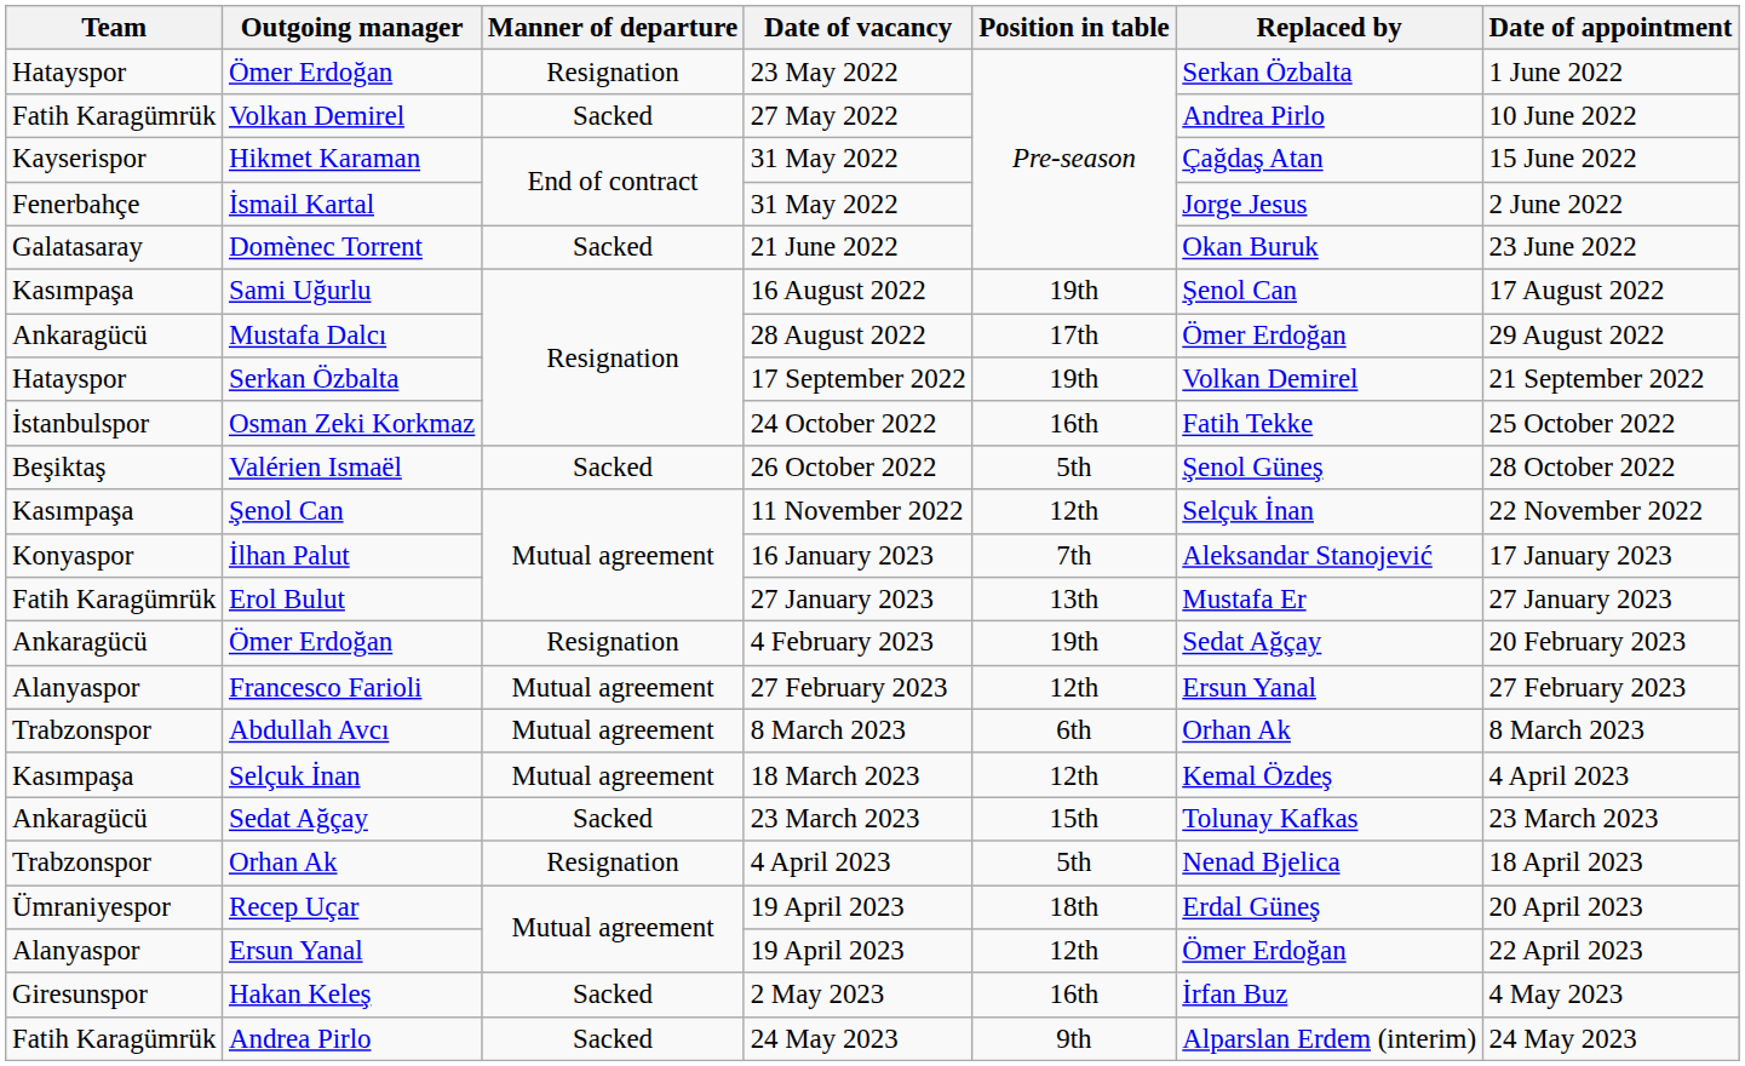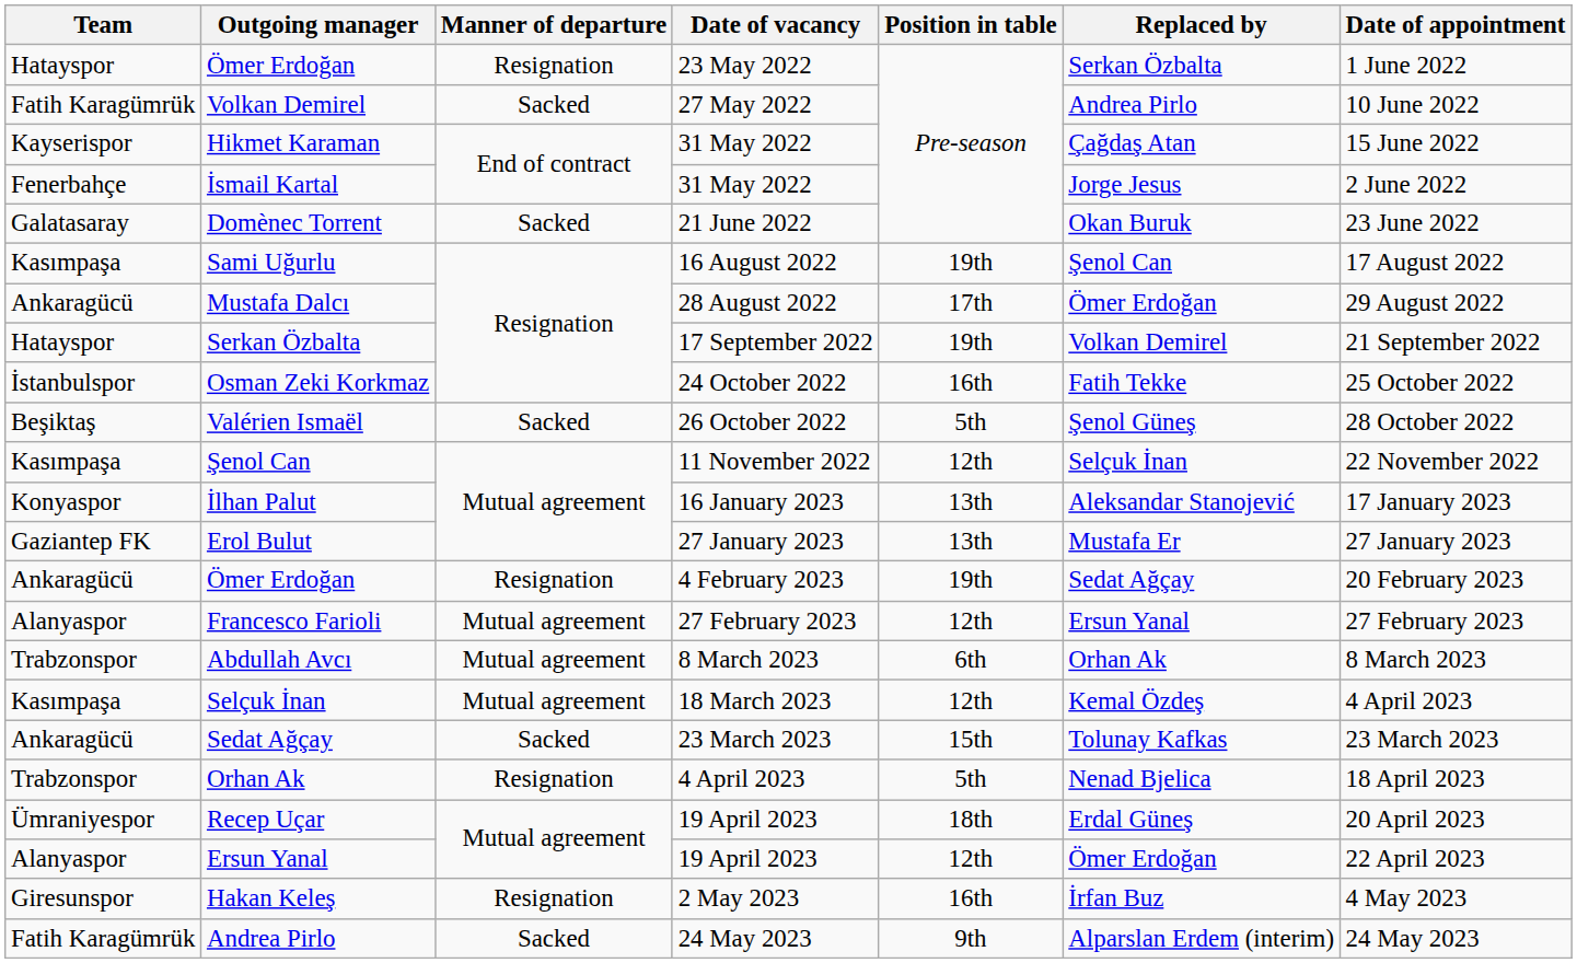 <table class="wikitable">
 <tr>
 <th>Team</th>
 <th>Outgoing manager</th>
 <th>Manner of departure</th>
 <th>Date of vacancy</th>
 <th>Position in table</th>
 <th>Replaced by</th>
 <th>Date of appointment</th>
 </tr>
 <tr>
 <td>Hatayspor</td>
 <td> <a href='#'>Ömer Erdoğan</a></td>
 <td align=center>Resignation</td>
 <td>23 May 2022</td>
 <td align=center rowspan=5><em>Pre-season</em></td>
 <td> <a href='#'>Serkan Özbalta</a></td>
 <td>1 June 2022</td>
 </tr>
 <tr>
 <td>Fatih Karagümrük</td>
 <td> <a href='#'>Volkan Demirel</a></td>
 <td align=center>Sacked</td>
 <td>27 May 2022</td>
 <td> <a href='#'>Andrea Pirlo</a></td>
 <td>10 June 2022</td>
 </tr>
 <tr>
 <td>Kayserispor</td>
 <td> <a href='#'>Hikmet Karaman</a></td>
 <td align=center rowspan=2>End of contract</td>
 <td>31 May 2022</td>
 <td> <a href='#'>Çağdaş Atan</a></td>
 <td>15 June 2022</td>
 </tr>
 <tr>
 <td>Fenerbahçe</td>
 <td> <a href='#'>İsmail Kartal</a></td>
 <td>31 May 2022</td>
 <td> <a href='#'>Jorge Jesus</a></td>
 <td>2 June 2022</td>
 </tr>
 <tr>
 <td>Galatasaray</td>
 <td> <a href='#'>Domènec Torrent</a></td>
 <td align=center>Sacked</td>
 <td>21 June 2022</td>
 <td> <a href='#'>Okan Buruk</a></td>
 <td>23 June 2022</td>
 </tr>
 <tr>
 <td>Kasımpaşa</td>
 <td> <a href='#'>Sami Uğurlu</a></td>
 <td align=center rowspan=4>Resignation</td>
 <td>16 August 2022</td>
 <td align=center>19th</td>
 <td> <a href='#'>Şenol Can</a></td>
 <td>17 August 2022</td>
 </tr>
 <tr>
 <td>Ankaragücü</td>
 <td> <a href='#'>Mustafa Dalcı</a></td>
 <td>28 August 2022</td>
 <td align=center>17th</td>
 <td> <a href='#'>Ömer Erdoğan</a></td>
 <td>29 August 2022</td>
 </tr>
 <tr>
 <td>Hatayspor</td>
 <td> <a href='#'>Serkan Özbalta</a></td>
 <td>17 September 2022</td>
 <td align=center>19th</td>
 <td> <a href='#'>Volkan Demirel</a></td>
 <td>21 September 2022</td>
 </tr>
 <tr>
 <td>İstanbulspor</td>
 <td> <a href='#'>Osman Zeki Korkmaz</a></td>
 <td>24 October 2022</td>
 <td align=center>16th</td>
 <td> <a href='#'>Fatih Tekke</a></td>
 <td>25 October 2022</td>
 </tr>
 <tr>
 <td>Beşiktaş</td>
 <td> <a href='#'>Valérien Ismaël</a></td>
 <td align=center>Sacked</td>
 <td>26 October 2022</td>
 <td align=center>5th</td>
 <td> <a href='#'>Şenol Güneş</a></td>
 <td>28 October 2022</td>
 </tr>
 <tr>
 <td>Kasımpaşa</td>
 <td> <a href='#'>Şenol Can</a></td>
 <td align=center rowspan=3>Mutual agreement</td>
 <td>11 November 2022</td>
 <td align=center>12th</td>
 <td> <a href='#'>Selçuk İnan</a></td>
 <td>22 November 2022</td>
 </tr>
 <tr>
 <td>Konyaspor</td>
 <td> <a href='#'>İlhan Palut</a></td>
 <td>16 January 2023</td>
-<td align=center>7th</td>
+<td align=center>13th</td>
 <td> <a href='#'>Aleksandar Stanojević</a></td>
 <td>17 January 2023</td>
 </tr>
 <tr>
-<td>Fatih Karagümrük</td>
+<td>Gaziantep FK</td>
 <td> <a href='#'>Erol Bulut</a></td>
 <td>27 January 2023</td>
 <td align=center>13th</td>
 <td> <a href='#'>Mustafa Er</a></td>
 <td>27 January 2023</td>
 </tr>
 <tr>
 <td>Ankaragücü</td>
 <td> <a href='#'>Ömer Erdoğan</a></td>
 <td align=center>Resignation</td>
 <td>4 February 2023</td>
 <td align=center>19th</td>
 <td> <a href='#'>Sedat Ağçay</a></td>
 <td>20 February 2023</td>
 </tr>
 <tr>
 <td>Alanyaspor</td>
 <td> <a href='#'>Francesco Farioli</a></td>
 <td align=center>Mutual agreement</td>
 <td>27 February 2023</td>
 <td align=center>12th</td>
 <td> <a href='#'>Ersun Yanal</a></td>
 <td>27 February 2023</td>
 </tr>
 <tr>
 <td>Trabzonspor</td>
 <td> <a href='#'>Abdullah Avcı</a></td>
 <td align=center>Mutual agreement</td>
 <td>8 March 2023</td>
 <td align=center>6th</td>
 <td> <a href='#'>Orhan Ak</a></td>
 <td>8 March 2023</td>
 </tr>
 <tr>
 <td>Kasımpaşa</td>
 <td> <a href='#'>Selçuk İnan</a></td>
 <td align=center>Mutual agreement</td>
 <td>18 March 2023</td>
 <td align=center>12th</td>
 <td> <a href='#'>Kemal Özdeş</a></td>
 <td>4 April 2023</td>
 </tr>
 <tr>
 <td>Ankaragücü</td>
 <td> <a href='#'>Sedat Ağçay</a></td>
 <td align=center>Sacked</td>
 <td>23 March 2023</td>
 <td align=center>15th</td>
 <td> <a href='#'>Tolunay Kafkas</a></td>
 <td>23 March 2023</td>
 </tr>
 <tr>
 <td>Trabzonspor</td>
 <td> <a href='#'>Orhan Ak</a></td>
 <td align=center>Resignation</td>
 <td>4 April 2023</td>
 <td align=center>5th</td>
 <td> <a href='#'>Nenad Bjelica</a></td>
 <td>18 April 2023</td>
 </tr>
 <tr>
 <td>Ümraniyespor</td>
 <td> <a href='#'>Recep Uçar</a></td>
 <td align=center rowspan=2>Mutual agreement</td>
 <td>19 April 2023</td>
 <td align=center>18th</td>
 <td> <a href='#'>Erdal Güneş</a></td>
 <td>20 April 2023</td>
 </tr>
 <tr>
 <td>Alanyaspor</td>
 <td> <a href='#'>Ersun Yanal</a></td>
 <td>19 April 2023</td>
 <td align=center>12th</td>
 <td> <a href='#'>Ömer Erdoğan</a></td>
 <td>22 April 2023</td>
 </tr>
 <tr>
 <td>Giresunspor</td>
 <td> <a href='#'>Hakan Keleş</a></td>
-<td align=center>Sacked</td>
+<td align=center>Resignation</td>
 <td>2 May 2023</td>
 <td align=center>16th</td>
 <td> <a href='#'>İrfan Buz</a></td>
 <td>4 May 2023</td>
 </tr>
 <tr>
 <td>Fatih Karagümrük</td>
 <td> <a href='#'>Andrea Pirlo</a></td>
 <td align=center>Sacked</td>
 <td>24 May 2023</td>
 <td align=center>9th</td>
 <td> <a href='#'>Alparslan Erdem</a> (interim)</td>
 <td>24 May 2023</td>
 </tr>
 <tr>
 </tr>
 </table>
